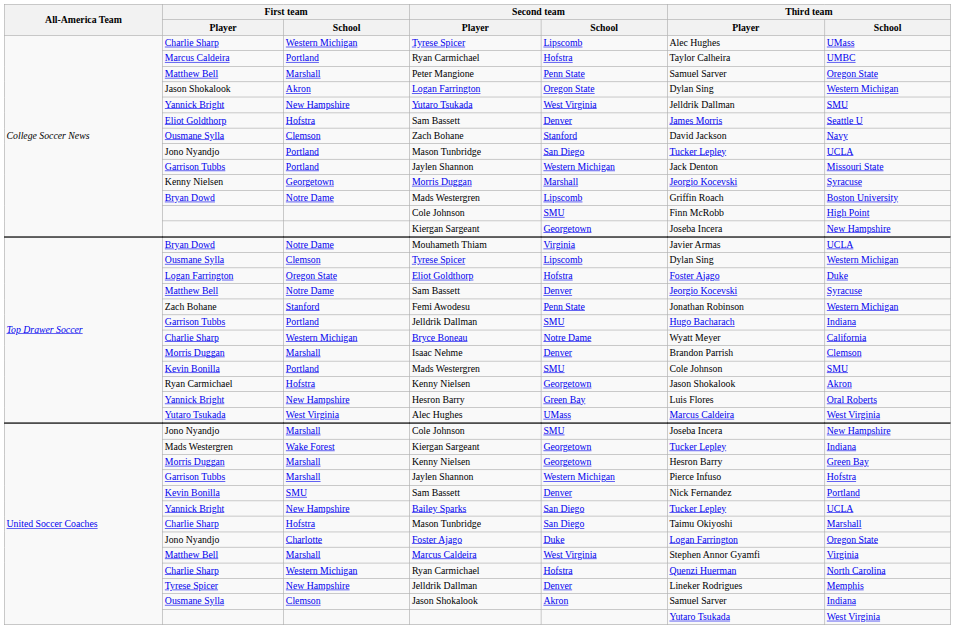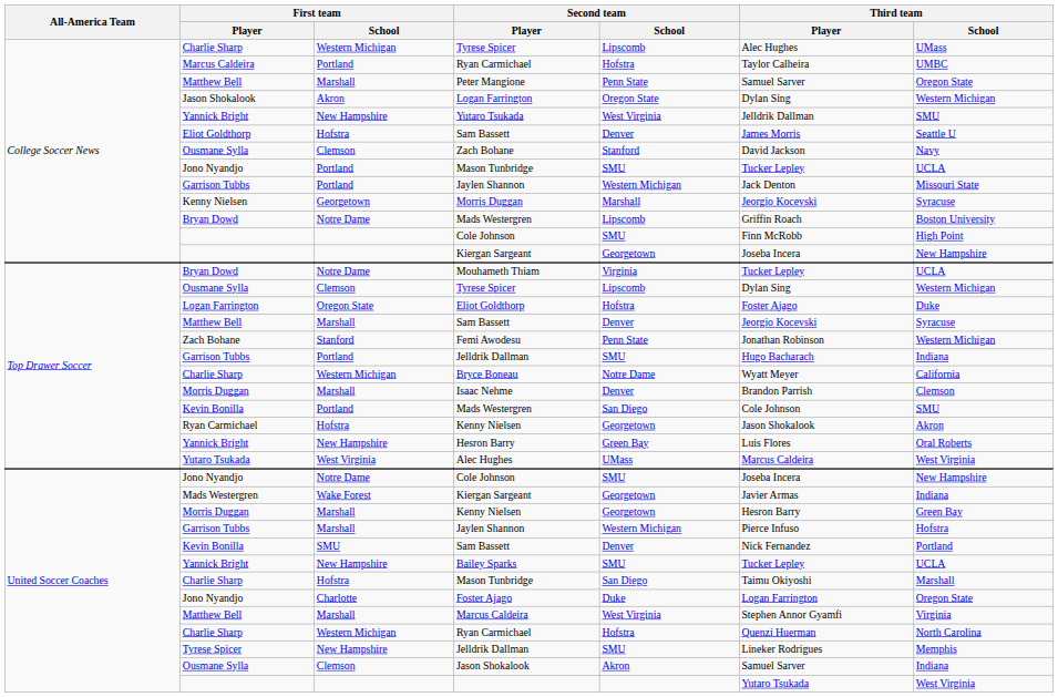 <table class="wikitable" style="width:98%;">
 <tr>
 <th rowspan="2">All-America Team</th>
 <th colspan="2">First team</th>
 <th colspan="2">Second team</th>
 <th colspan="2">Third team</th>
 </tr>
 <tr>
 <th>Player</th>
 <th>School</th>
 <th>Player</th>
 <th>School</th>
 <th>Player</th>
 <th>School</th>
 </tr>
 <tr>
 <td rowspan="13"><em>College Soccer News</em></td>
 <td> <a href='#'>Charlie Sharp</a></td>
 <td><a href='#'>Western Michigan</a></td>
 <td> <a href='#'>Tyrese Spicer</a></td>
 <td><a href='#'>Lipscomb</a></td>
 <td> Alec Hughes</td>
 <td><a href='#'>UMass</a></td>
 </tr>
 <tr>
 <td> <a href='#'>Marcus Caldeira</a></td>
 <td><a href='#'>Portland</a></td>
 <td> Ryan Carmichael</td>
 <td><a href='#'>Hofstra</a></td>
 <td> Taylor Calheira</td>
 <td><a href='#'>UMBC</a></td>
 </tr>
 <tr>
 <td> <a href='#'>Matthew Bell</a></td>
 <td><a href='#'>Marshall</a></td>
 <td> Peter Mangione</td>
 <td><a href='#'>Penn State</a></td>
 <td> Samuel Sarver</td>
 <td><a href='#'>Oregon State</a></td>
 </tr>
 <tr>
 <td> Jason Shokalook</td>
 <td><a href='#'>Akron</a></td>
 <td> <a href='#'>Logan Farrington</a></td>
 <td><a href='#'>Oregon State</a></td>
 <td> Dylan Sing</td>
 <td><a href='#'>Western Michigan</a></td>
 </tr>
 <tr>
 <td> <a href='#'>Yannick Bright</a></td>
 <td><a href='#'>New Hampshire</a></td>
 <td> <a href='#'>Yutaro Tsukada</a></td>
 <td><a href='#'>West Virginia</a></td>
 <td> Jelldrik Dallman</td>
 <td><a href='#'>SMU</a></td>
 </tr>
 <tr>
 <td> <a href='#'>Eliot Goldthorp</a></td>
 <td><a href='#'>Hofstra</a></td>
 <td> Sam Bassett</td>
 <td><a href='#'>Denver</a></td>
 <td> <a href='#'>James Morris</a></td>
 <td><a href='#'>Seattle U</a></td>
 </tr>
 <tr>
 <td> <a href='#'>Ousmane Sylla</a></td>
 <td><a href='#'>Clemson</a></td>
 <td> Zach Bohane</td>
 <td><a href='#'>Stanford</a></td>
 <td> David Jackson</td>
 <td><a href='#'>Navy</a></td>
 </tr>
 <tr>
 <td> Jono Nyandjo</td>
 <td><a href='#'>Portland</a></td>
 <td> Mason Tunbridge</td>
-<td><a href='#'>San Diego</a></td>
+<td><a href='#'>SMU</a></td>
 <td> <a href='#'>Tucker Lepley</a></td>
 <td><a href='#'>UCLA</a></td>
 </tr>
 <tr>
 <td> <a href='#'>Garrison Tubbs</a></td>
 <td><a href='#'>Portland</a></td>
 <td> Jaylen Shannon</td>
 <td><a href='#'>Western Michigan</a></td>
 <td> Jack Denton</td>
 <td><a href='#'>Missouri State</a></td>
 </tr>
 <tr>
 <td> Kenny Nielsen</td>
 <td><a href='#'>Georgetown</a></td>
 <td> <a href='#'>Morris Duggan</a></td>
 <td><a href='#'>Marshall</a></td>
 <td> <a href='#'>Jeorgio Kocevski</a></td>
 <td><a href='#'>Syracuse</a></td>
 </tr>
 <tr>
 <td> <a href='#'>Bryan Dowd</a></td>
 <td><a href='#'>Notre Dame</a></td>
 <td> Mads Westergren</td>
 <td><a href='#'>Lipscomb</a></td>
 <td> Griffin Roach</td>
 <td><a href='#'>Boston University</a></td>
 </tr>
 <tr>
 <td></td>
 <td></td>
 <td> Cole Johnson</td>
 <td><a href='#'>SMU</a></td>
 <td> Finn McRobb</td>
 <td><a href='#'>High Point</a></td>
 </tr>
 <tr>
 <td></td>
 <td></td>
 <td> Kiergan Sargeant</td>
 <td><a href='#'>Georgetown</a></td>
 <td> Joseba Incera</td>
 <td><a href='#'>New Hampshire</a></td>
 </tr>
 <tr style="border-top:2px solid black;">
 <td rowspan="12"><em><a href='#'>Top Drawer Soccer</a></em></td>
 <td> <a href='#'>Bryan Dowd</a></td>
 <td><a href='#'>Notre Dame</a></td>
 <td> Mouhameth Thiam</td>
 <td><a href='#'>Virginia</a></td>
-<td> Javier Armas</td>
+<td> <a href='#'>Tucker Lepley</a></td>
 <td><a href='#'>UCLA</a></td>
 </tr>
 <tr>
 <td> <a href='#'>Ousmane Sylla</a></td>
 <td><a href='#'>Clemson</a></td>
 <td> <a href='#'>Tyrese Spicer</a></td>
 <td><a href='#'>Lipscomb</a></td>
 <td> Dylan Sing</td>
 <td><a href='#'>Western Michigan</a></td>
 </tr>
 <tr>
 <td> <a href='#'>Logan Farrington</a></td>
 <td><a href='#'>Oregon State</a></td>
 <td> <a href='#'>Eliot Goldthorp</a></td>
 <td><a href='#'>Hofstra</a></td>
 <td> <a href='#'>Foster Ajago</a></td>
 <td><a href='#'>Duke</a></td>
 </tr>
 <tr>
 <td> <a href='#'>Matthew Bell</a></td>
-<td><a href='#'>Notre Dame</a></td>
+<td><a href='#'>Marshall</a></td>
 <td> Sam Bassett</td>
 <td><a href='#'>Denver</a></td>
 <td> <a href='#'>Jeorgio Kocevski</a></td>
 <td><a href='#'>Syracuse</a></td>
 </tr>
 <tr>
 <td> Zach Bohane</td>
 <td><a href='#'>Stanford</a></td>
 <td> Femi Awodesu</td>
 <td><a href='#'>Penn State</a></td>
 <td> Jonathan Robinson</td>
 <td><a href='#'>Western Michigan</a></td>
 </tr>
 <tr>
 <td> <a href='#'>Garrison Tubbs</a></td>
 <td><a href='#'>Portland</a></td>
 <td> Jelldrik Dallman</td>
 <td><a href='#'>SMU</a></td>
 <td> <a href='#'>Hugo Bacharach</a></td>
 <td><a href='#'>Indiana</a></td>
 </tr>
 <tr>
 <td> <a href='#'>Charlie Sharp</a></td>
 <td><a href='#'>Western Michigan</a></td>
 <td> <a href='#'>Bryce Boneau</a></td>
 <td><a href='#'>Notre Dame</a></td>
 <td> Wyatt Meyer</td>
 <td><a href='#'>California</a></td>
 </tr>
 <tr>
 <td> <a href='#'>Morris Duggan</a></td>
 <td><a href='#'>Marshall</a></td>
 <td> Isaac Nehme</td>
 <td><a href='#'>Denver</a></td>
 <td> Brandon Parrish</td>
 <td><a href='#'>Clemson</a></td>
 </tr>
 <tr>
 <td> <a href='#'>Kevin Bonilla</a></td>
 <td><a href='#'>Portland</a></td>
 <td> Mads Westergren</td>
-<td><a href='#'>SMU</a></td>
+<td><a href='#'>San Diego</a></td>
 <td> Cole Johnson</td>
 <td><a href='#'>SMU</a></td>
 </tr>
 <tr>
 <td> Ryan Carmichael</td>
 <td><a href='#'>Hofstra</a></td>
 <td> Kenny Nielsen</td>
 <td><a href='#'>Georgetown</a></td>
 <td> Jason Shokalook</td>
 <td><a href='#'>Akron</a></td>
 </tr>
 <tr>
 <td> <a href='#'>Yannick Bright</a></td>
 <td><a href='#'>New Hampshire</a></td>
 <td> Hesron Barry</td>
 <td><a href='#'>Green Bay</a></td>
 <td> Luis Flores</td>
 <td><a href='#'>Oral Roberts</a></td>
 </tr>
 <tr>
 <td> <a href='#'>Yutaro Tsukada</a></td>
 <td><a href='#'>West Virginia</a></td>
 <td> Alec Hughes</td>
 <td><a href='#'>UMass</a></td>
 <td> <a href='#'>Marcus Caldeira</a></td>
 <td><a href='#'>West Virginia</a></td>
 </tr>
 <tr style="border-top:2px solid black;">
 <td rowspan="13"><a href='#'>United Soccer Coaches</a></td>
 <td> Jono Nyandjo</td>
-<td><a href='#'>Marshall</a></td>
+<td><a href='#'>Notre Dame</a></td>
 <td> Cole Johnson</td>
 <td><a href='#'>SMU</a></td>
 <td> Joseba Incera</td>
 <td><a href='#'>New Hampshire</a></td>
 </tr>
 <tr>
 <td> Mads Westergren</td>
 <td><a href='#'>Wake Forest</a></td>
 <td> Kiergan Sargeant</td>
 <td><a href='#'>Georgetown</a></td>
-<td> <a href='#'>Tucker Lepley</a></td>
+<td> Javier Armas</td>
 <td><a href='#'>Indiana</a></td>
 </tr>
 <tr>
 <td> <a href='#'>Morris Duggan</a></td>
 <td><a href='#'>Marshall</a></td>
 <td> Kenny Nielsen</td>
 <td><a href='#'>Georgetown</a></td>
 <td> Hesron Barry</td>
 <td><a href='#'>Green Bay</a></td>
 </tr>
 <tr>
 <td> <a href='#'>Garrison Tubbs</a></td>
 <td><a href='#'>Marshall</a></td>
 <td> Jaylen Shannon</td>
 <td><a href='#'>Western Michigan</a></td>
 <td> Pierce Infuso</td>
 <td><a href='#'>Hofstra</a></td>
 </tr>
 <tr>
 <td> <a href='#'>Kevin Bonilla</a></td>
 <td><a href='#'>SMU</a></td>
 <td> Sam Bassett</td>
 <td><a href='#'>Denver</a></td>
 <td> Nick Fernandez</td>
 <td><a href='#'>Portland</a></td>
 </tr>
 <tr>
 <td> <a href='#'>Yannick Bright</a></td>
 <td><a href='#'>New Hampshire</a></td>
 <td> <a href='#'>Bailey Sparks</a></td>
-<td><a href='#'>San Diego</a></td>
+<td><a href='#'>SMU</a></td>
 <td> <a href='#'>Tucker Lepley</a></td>
 <td><a href='#'>UCLA</a></td>
 </tr>
 <tr>
 <td> <a href='#'>Charlie Sharp</a></td>
 <td><a href='#'>Hofstra</a></td>
 <td> Mason Tunbridge</td>
 <td><a href='#'>San Diego</a></td>
 <td> Taimu Okiyoshi</td>
 <td><a href='#'>Marshall</a></td>
 </tr>
 <tr>
 <td> Jono Nyandjo</td>
 <td><a href='#'>Charlotte</a></td>
 <td> <a href='#'>Foster Ajago</a></td>
 <td><a href='#'>Duke</a></td>
 <td> <a href='#'>Logan Farrington</a></td>
 <td><a href='#'>Oregon State</a></td>
 </tr>
 <tr>
 <td> <a href='#'>Matthew Bell</a></td>
 <td><a href='#'>Marshall</a></td>
 <td> <a href='#'>Marcus Caldeira</a></td>
 <td><a href='#'>West Virginia</a></td>
 <td> Stephen Annor Gyamfi</td>
 <td><a href='#'>Virginia</a></td>
 </tr>
 <tr>
 <td> <a href='#'>Charlie Sharp</a></td>
 <td><a href='#'>Western Michigan</a></td>
 <td> Ryan Carmichael</td>
 <td><a href='#'>Hofstra</a></td>
 <td> <a href='#'>Quenzi Huerman</a></td>
 <td><a href='#'>North Carolina</a></td>
 </tr>
 <tr>
 <td> <a href='#'>Tyrese Spicer</a></td>
 <td><a href='#'>New Hampshire</a></td>
 <td> Jelldrik Dallman</td>
-<td><a href='#'>Denver</a></td>
+<td><a href='#'>SMU</a></td>
 <td> Lineker Rodrigues</td>
 <td><a href='#'>Memphis</a></td>
 </tr>
 <tr>
 <td> <a href='#'>Ousmane Sylla</a></td>
 <td><a href='#'>Clemson</a></td>
 <td> Jason Shokalook</td>
 <td><a href='#'>Akron</a></td>
 <td> Samuel Sarver</td>
 <td><a href='#'>Indiana</a></td>
 </tr>
 <tr>
 <td></td>
 <td></td>
 <td></td>
 <td></td>
 <td> <a href='#'>Yutaro Tsukada</a></td>
 <td><a href='#'>West Virginia</a></td>
 </tr>
 </table>
